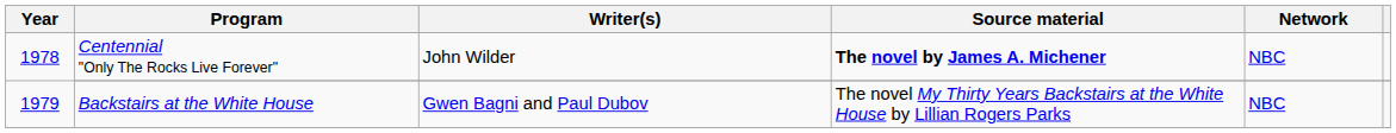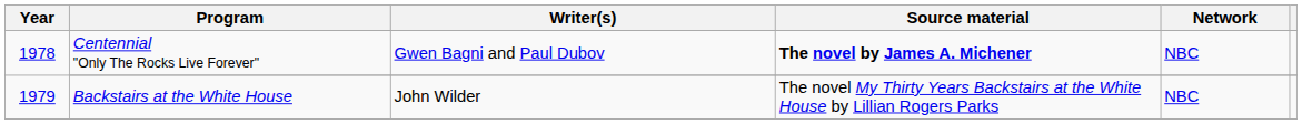 <table class="wikitable" style="width:100%">
 <tr bgcolor="#bebebe">
 <th width="5%">Year</th>
 <th width="25%">Program</th>
 <th width="30%">Writer(s)</th>
 <th width="30%">Source material</th>
 <th width="10%">Network</th>
 <th scope="col" style="width:2%;" class="unsortable"></th>
 </tr>
 <tr>
 <td rowspan="2" style="text-align:center"><a href='#'>1978</a></td>
 </tr>
 <tr>
 <td><em><a href='#'>Centennial</a></em> <br><small>"Only The Rocks Live Forever"</small></td>
-<td>John Wilder</td>
+<td><a href='#'>Gwen Bagni</a> and <a href='#'>Paul Dubov</a></td>
 <td><strong>The <a href='#'>novel</a> by <a href='#'>James A. Michener</a></strong></td>
 <td><a href='#'>NBC</a></td>
 <td></td>
 </tr>
 <tr>
 <td rowspan="2" style="text-align:center"><a href='#'>1979</a></td>
 </tr>
 <tr>
 <td><em><a href='#'>Backstairs at the White House</a></em></td>
-<td><a href='#'>Gwen Bagni</a> and <a href='#'>Paul Dubov</a></td>
+<td>John Wilder</td>
 <td>The novel <em><a href='#'>My Thirty Years Backstairs at the White House</a></em> by <a href='#'>Lillian Rogers Parks</a></td>
 <td><a href='#'>NBC</a></td>
 <td></td>
 </tr>
 <tr>
 </tr>
 </table>
